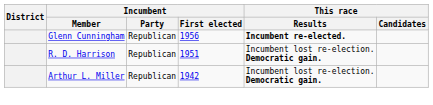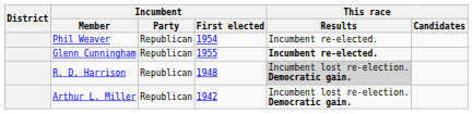 <table class=wikitable>
 <tr>
 <th rowspan=2>District</th>
 <th colspan=3>Incumbent</th>
 <th colspan=2>This race</th>
 </tr>
 <tr>
 <th>Member</th>
 <th>Party</th>
 <th>First elected</th>
 <th>Results</th>
 <th>Candidates</th>
 </tr>
 <tr>
 <th></th>
+<td><a href='#'>Phil Weaver</a></td>
+<td>Republican</td>
+<td><a href='#'>1954</a></td>
+<td>Incumbent re-elected.</td>
+<td nowrap></td>
+</tr>
+<tr>
+<th></th>
 <td><a href='#'>Glenn Cunningham</a></td>
 <td>Republican</td>
-<td><a href='#'>1956</a></td>
+<td><a href='#'>1955</a></td>
 <td><strong>Incumbent re-elected.</strong></td>
 <td nowrap></td>
 </tr>
 <tr>
 <th></th>
 <td><a href='#'>R. D. Harrison</a></td>
 <td>Republican</td>
-<td><a href='#'>1951 </a></td>
-<td>Incumbent lost re-election.<br><strong>Democratic gain.</strong></td>
+<td><a href='#'>1948 </a></td>
+<td style="background: lightgrey;">Incumbent lost re-election.<br><strong>Democratic gain.</strong></td>
 <td nowrap></td>
 </tr>
 <tr>
 <th></th>
 <td><a href='#'>Arthur L. Miller</a></td>
 <td>Republican</td>
 <td><a href='#'>1942</a></td>
 <td>Incumbent lost re-election.<br><strong>Democratic gain.</strong></td>
 <td nowrap></td>
 </tr>
 </table>
